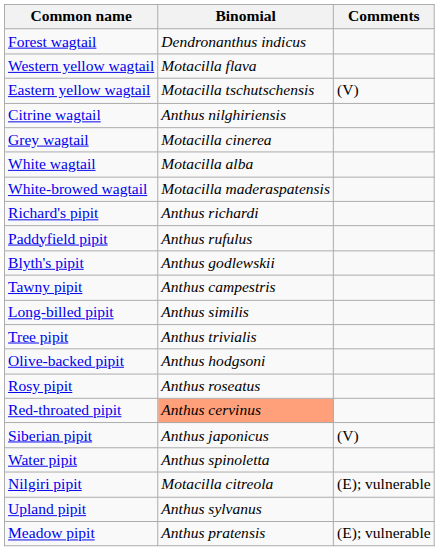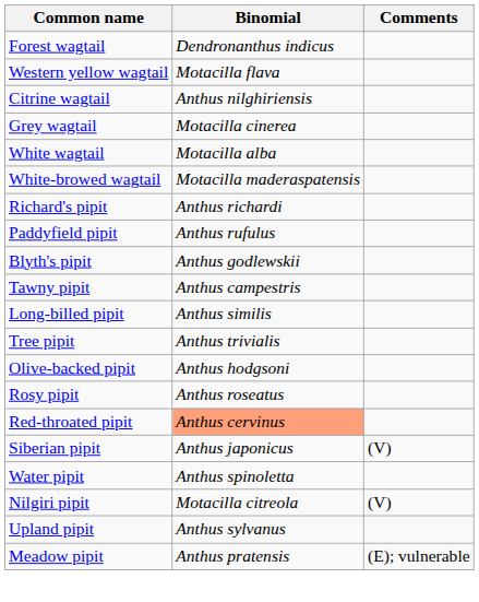 <table class="wikitable">
 <tr>
 <th>Common name</th>
 <th>Binomial</th>
 <th>Comments</th>
 </tr>
 <tr>
 <td><a href='#'>Forest wagtail</a></td>
 <td><em>Dendronanthus indicus</em></td>
 <td></td>
 </tr>
 <tr>
 <td><a href='#'>Western yellow wagtail</a></td>
 <td><em>Motacilla flava</em></td>
 <td></td>
-</tr>
-<tr>
-<td><a href='#'>Eastern yellow wagtail</a></td>
-<td><em>Motacilla tschutschensis</em></td>
-<td>(V)</td>
 </tr>
 <tr>
 <td><a href='#'>Citrine wagtail</a></td>
 <td><em>Anthus nilghiriensis</em></td>
 <td></td>
 </tr>
 <tr>
 <td><a href='#'>Grey wagtail</a></td>
 <td><em>Motacilla cinerea</em></td>
 <td></td>
 </tr>
 <tr>
 <td><a href='#'>White wagtail</a></td>
 <td><em>Motacilla alba</em></td>
 <td></td>
 </tr>
 <tr>
 <td><a href='#'>White-browed wagtail</a></td>
 <td><em>Motacilla maderaspatensis</em></td>
 <td></td>
 </tr>
 <tr>
 <td><a href='#'>Richard's pipit</a></td>
 <td><em>Anthus richardi</em></td>
 <td></td>
 </tr>
 <tr>
 <td><a href='#'>Paddyfield pipit</a></td>
 <td><em>Anthus rufulus</em></td>
 <td></td>
 </tr>
 <tr>
 <td><a href='#'>Blyth's pipit</a></td>
 <td><em>Anthus godlewskii</em></td>
 <td></td>
 </tr>
 <tr>
 <td><a href='#'>Tawny pipit</a></td>
 <td><em>Anthus campestris</em></td>
 <td></td>
 </tr>
 <tr>
 <td><a href='#'>Long-billed pipit</a></td>
 <td><em>Anthus similis</em></td>
 <td></td>
 </tr>
 <tr>
 <td><a href='#'>Tree pipit</a></td>
 <td><em>Anthus trivialis</em></td>
 <td></td>
 </tr>
 <tr>
 <td><a href='#'>Olive-backed pipit</a></td>
 <td><em>Anthus hodgsoni</em></td>
 <td></td>
 </tr>
 <tr>
 <td><a href='#'>Rosy pipit</a></td>
 <td><em>Anthus roseatus</em></td>
 <td></td>
 </tr>
 <tr>
 <td><a href='#'>Red-throated pipit</a></td>
 <td style="background: lightsalmon;"><em>Anthus cervinus</em></td>
 <td></td>
 </tr>
 <tr>
 <td><a href='#'>Siberian pipit</a></td>
 <td><em>Anthus japonicus</em></td>
 <td>(V)</td>
 </tr>
 <tr>
 <td><a href='#'>Water pipit</a></td>
 <td><em>Anthus spinoletta</em></td>
 <td></td>
 </tr>
 <tr>
 <td><a href='#'>Nilgiri pipit</a></td>
 <td><em>Motacilla citreola</em></td>
-<td>(E); vulnerable</td>
+<td>(V)</td>
 </tr>
 <tr>
 <td><a href='#'>Upland pipit</a></td>
 <td><em>Anthus sylvanus</em></td>
 <td></td>
 </tr>
 <tr>
 <td><a href='#'>Meadow pipit</a></td>
 <td><em>Anthus pratensis</em></td>
 <td>(E); vulnerable</td>
 </tr>
 </table>
